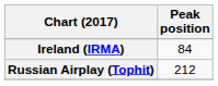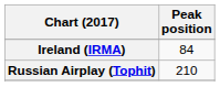 <table class="wikitable sortable plainrowheaders" style="text-align:center">
 <tr>
 <th scope="col">Chart (2017)</th>
 <th scope="col">Peak<br> position</th>
 </tr>
 <tr>
 </tr>
 <tr>
 <th scope="row">Ireland (<a href='#'>IRMA</a>)</th>
 <td>84</td>
 </tr>
 <tr>
 <th scope="row">Russian Airplay (<a href='#'>Tophit</a>)</th>
-<td>212</td>
+<td>210</td>
 </tr>
 <tr>
 </tr>
 <tr>
 </tr>
 <tr>
 </tr>
 </table>
